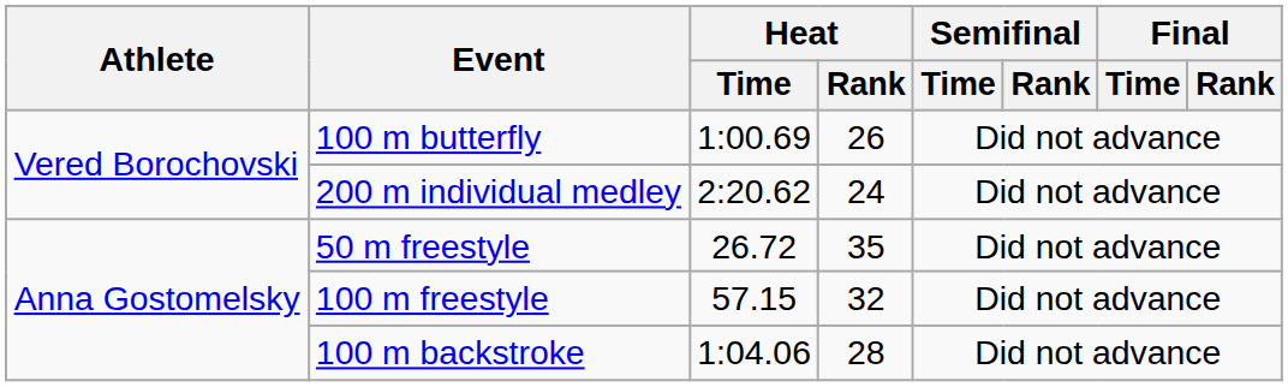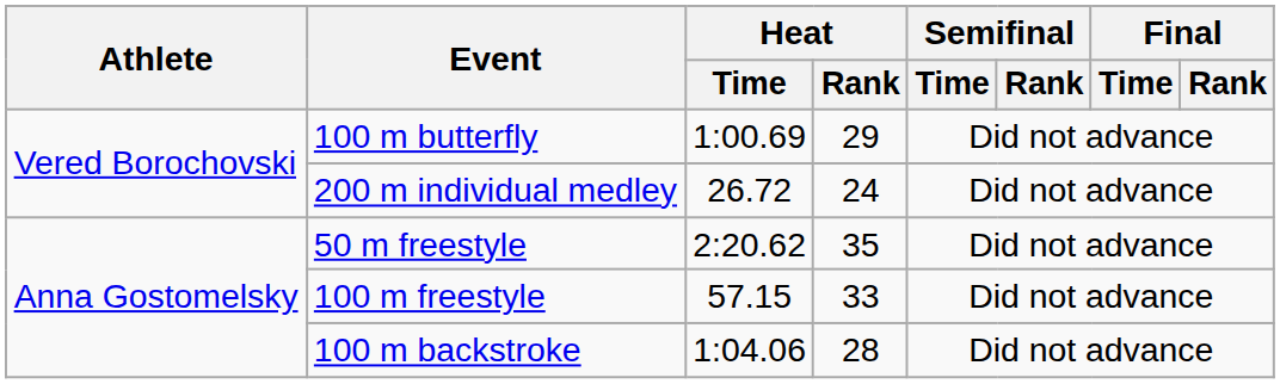 <table class=wikitable style="font-size:90%">
 <tr>
 <th rowspan="2">Athlete</th>
 <th rowspan="2">Event</th>
 <th colspan="2">Heat</th>
 <th colspan="2">Semifinal</th>
 <th colspan="2">Final</th>
 </tr>
 <tr style="font-size:95%">
 <th>Time</th>
 <th>Rank</th>
 <th>Time</th>
 <th>Rank</th>
 <th>Time</th>
 <th>Rank</th>
 </tr>
 <tr align=center>
 <td align=left rowspan=2><a href='#'>Vered Borochovski</a></td>
 <td align=left><a href='#'>100 m butterfly</a></td>
 <td>1:00.69</td>
-<td>26</td>
+<td>29</td>
 <td colspan=4>Did not advance</td>
 </tr>
 <tr align=center>
 <td align=left><a href='#'>200 m individual medley</a></td>
-<td>2:20.62</td>
+<td>26.72</td>
 <td>24</td>
 <td colspan=4>Did not advance</td>
 </tr>
 <tr align=center>
 <td align=left rowspan=3><a href='#'>Anna Gostomelsky</a></td>
 <td align=left><a href='#'>50 m freestyle</a></td>
-<td>26.72</td>
+<td>2:20.62</td>
 <td>35</td>
 <td colspan=4>Did not advance</td>
 </tr>
 <tr align=center>
 <td align=left><a href='#'>100 m freestyle</a></td>
 <td>57.15</td>
-<td>32</td>
+<td>33</td>
 <td colspan=4>Did not advance</td>
 </tr>
 <tr align=center>
 <td align=left><a href='#'>100 m backstroke</a></td>
 <td>1:04.06</td>
 <td>28</td>
 <td colspan=4>Did not advance</td>
 </tr>
 </table>
